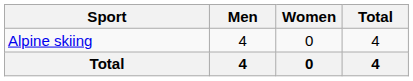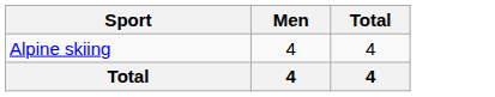 <table class="wikitable" style="text-align:center; font-size: 95%">
 <tr>
 <th width=200>Sport</th>
 <th width=60>Men</th>
-<th width=60>Women</th>
 <th width=60>Total</th>
 </tr>
 <tr>
 <td align=left><a href='#'>Alpine skiing</a></td>
 <td>4</td>
-<td>0</td>
 <td>4</td>
 </tr>
 <tr>
 <th>Total</th>
 <th>4</th>
-<th>0</th>
 <th>4</th>
 </tr>
 </table>
